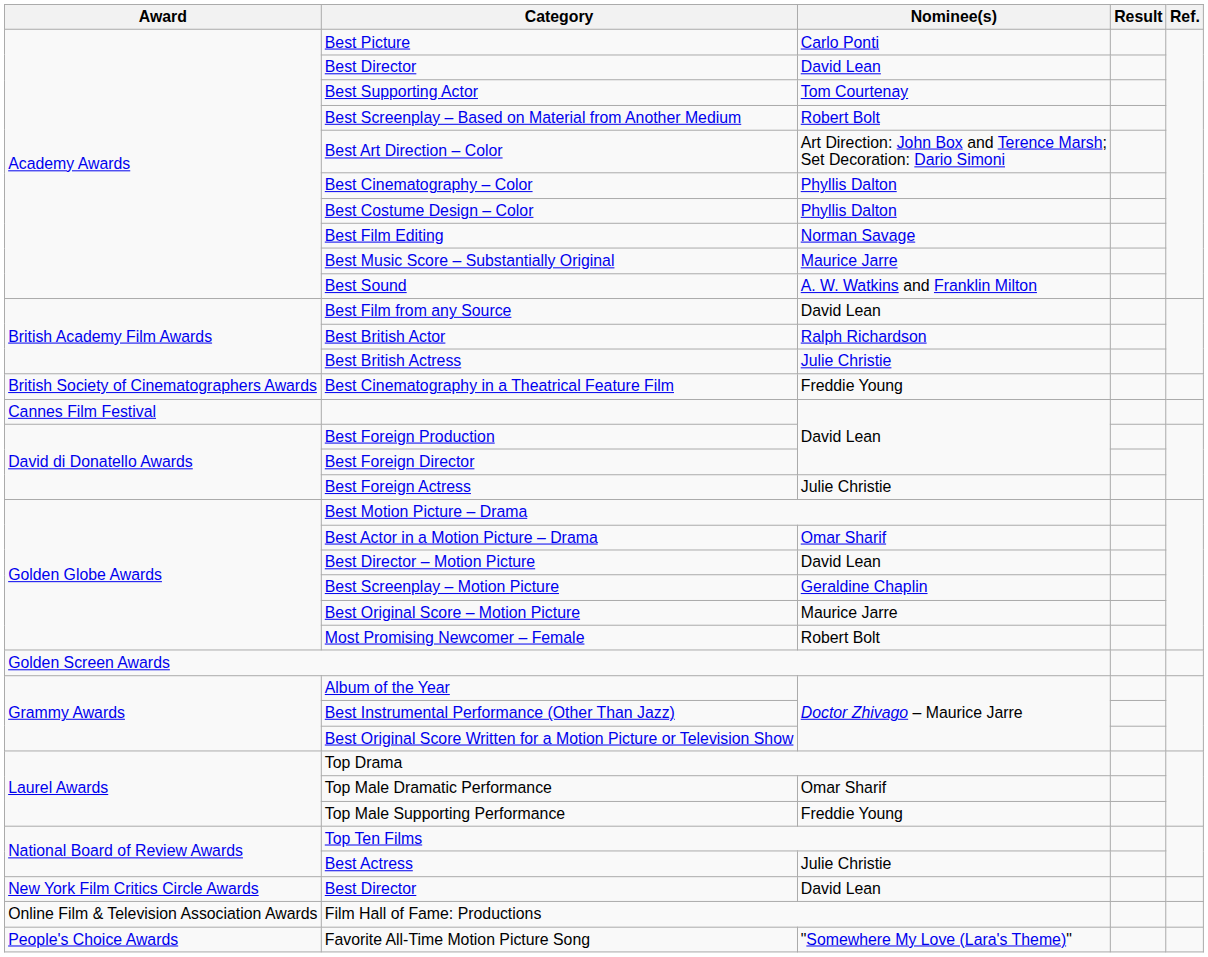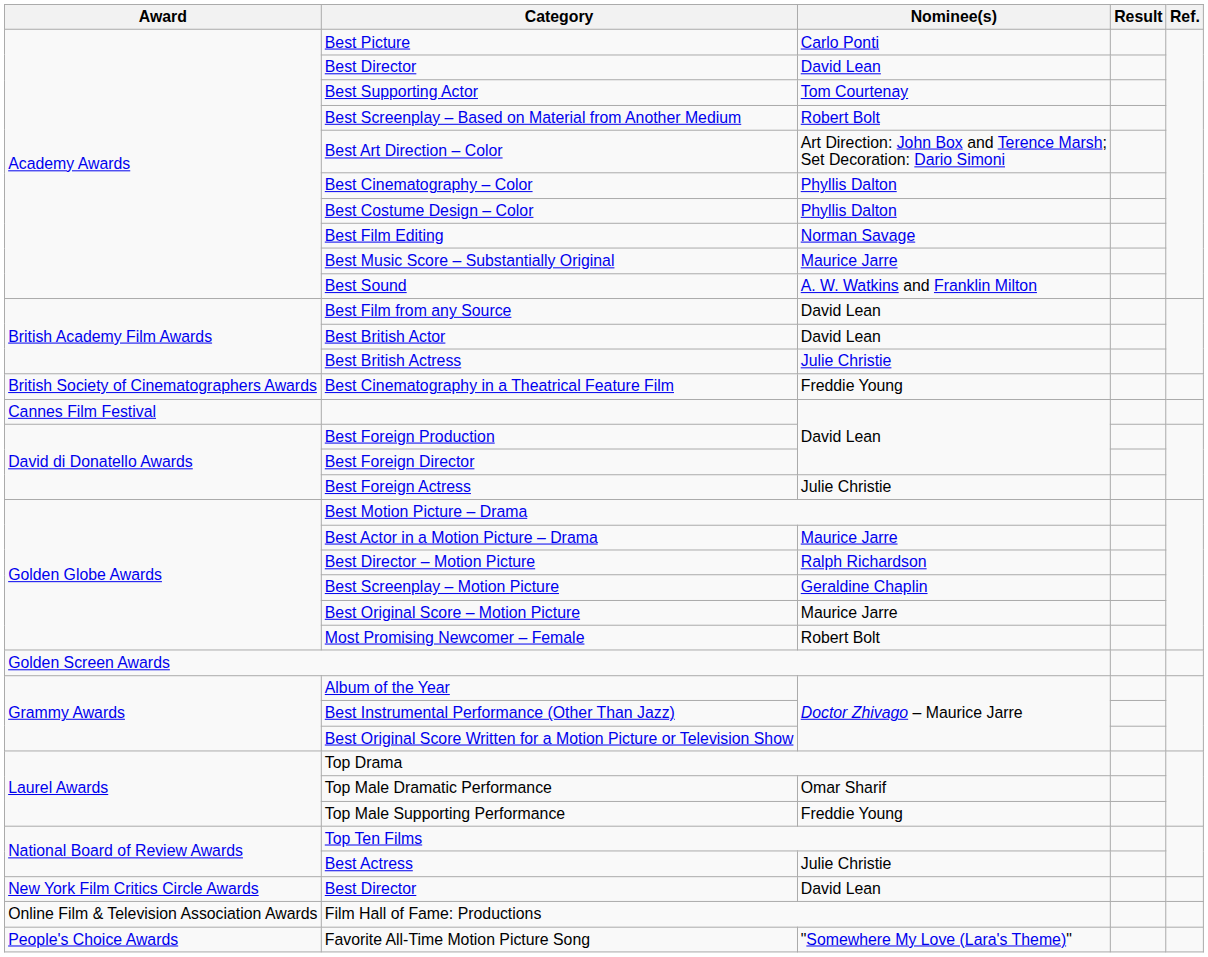 <table class="wikitable plainrowheaders">
 <tr>
 <th>Award</th>
 <th>Category</th>
 <th>Nominee(s)</th>
 <th>Result</th>
 <th>Ref.</th>
 </tr>
 <tr>
 <td rowspan="10"><a href='#'>Academy Awards</a></td>
 <td><a href='#'>Best Picture</a></td>
 <td><a href='#'>Carlo Ponti</a></td>
 <td></td>
 <td align="center" rowspan="10"> <br> </td>
 </tr>
 <tr>
 <td><a href='#'>Best Director</a></td>
 <td><a href='#'>David Lean</a></td>
 <td></td>
 </tr>
 <tr>
 <td><a href='#'>Best Supporting Actor</a></td>
 <td><a href='#'>Tom Courtenay</a></td>
 <td></td>
 </tr>
 <tr>
 <td><a href='#'>Best Screenplay – Based on Material from Another Medium</a></td>
 <td><a href='#'>Robert Bolt</a></td>
 <td></td>
 </tr>
 <tr>
 <td><a href='#'>Best Art Direction – Color</a></td>
 <td>Art Direction: <a href='#'>John Box</a> and <a href='#'>Terence Marsh</a>; <br> Set Decoration: <a href='#'>Dario Simoni</a></td>
 <td></td>
 </tr>
 <tr>
 <td><a href='#'>Best Cinematography – Color</a></td>
 <td><a href='#'>Phyllis Dalton</a></td>
 <td></td>
 </tr>
 <tr>
 <td><a href='#'>Best Costume Design – Color</a></td>
 <td><a href='#'>Phyllis Dalton</a></td>
 <td></td>
 </tr>
 <tr>
 <td><a href='#'>Best Film Editing</a></td>
 <td><a href='#'>Norman Savage</a></td>
 <td></td>
 </tr>
 <tr>
 <td><a href='#'>Best Music Score – Substantially Original</a></td>
 <td><a href='#'>Maurice Jarre</a></td>
 <td></td>
 </tr>
 <tr>
 <td><a href='#'>Best Sound</a></td>
 <td><a href='#'>A. W. Watkins</a> and <a href='#'>Franklin Milton</a></td>
 <td></td>
 </tr>
 <tr>
 <td rowspan="3"><a href='#'>British Academy Film Awards</a></td>
 <td><a href='#'>Best Film from any Source</a></td>
 <td>David Lean</td>
 <td></td>
 <td align="center" rowspan="3"></td>
 </tr>
 <tr>
 <td><a href='#'>Best British Actor</a></td>
-<td><a href='#'>Ralph Richardson</a> </td>
+<td>David Lean</td>
 <td></td>
 </tr>
 <tr>
 <td><a href='#'>Best British Actress</a></td>
 <td><a href='#'>Julie Christie</a> </td>
 <td></td>
 </tr>
 <tr>
 <td><a href='#'>British Society of Cinematographers Awards</a></td>
 <td><a href='#'>Best Cinematography in a Theatrical Feature Film</a></td>
 <td>Freddie Young</td>
 <td></td>
 <td align="center"></td>
 </tr>
 <tr>
 <td><a href='#'>Cannes Film Festival</a></td>
 <td></td>
 <td rowspan="3">David Lean</td>
 <td></td>
 <td align="center"></td>
 </tr>
 <tr>
 <td rowspan="3"><a href='#'>David di Donatello Awards</a></td>
 <td><a href='#'>Best Foreign Production</a></td>
 <td></td>
 <td align="center" rowspan="3"></td>
 </tr>
 <tr>
 <td><a href='#'>Best Foreign Director</a></td>
 <td></td>
 </tr>
 <tr>
 <td><a href='#'>Best Foreign Actress</a></td>
 <td>Julie Christie</td>
 <td></td>
 </tr>
 <tr>
 <td rowspan="6"><a href='#'>Golden Globe Awards</a></td>
 <td colspan="2"><a href='#'>Best Motion Picture – Drama</a></td>
 <td></td>
 <td align="center" rowspan="6"></td>
 </tr>
 <tr>
 <td><a href='#'>Best Actor in a Motion Picture – Drama</a></td>
-<td><a href='#'>Omar Sharif</a></td>
+<td><a href='#'>Maurice Jarre</a></td>
 <td></td>
 </tr>
 <tr>
 <td><a href='#'>Best Director – Motion Picture</a></td>
-<td>David Lean</td>
+<td><a href='#'>Ralph Richardson</a> </td>
 <td></td>
 </tr>
 <tr>
 <td><a href='#'>Best Screenplay – Motion Picture</a></td>
 <td><a href='#'>Geraldine Chaplin</a></td>
 <td></td>
 </tr>
 <tr>
 <td><a href='#'>Best Original Score – Motion Picture</a></td>
 <td>Maurice Jarre</td>
 <td></td>
 </tr>
 <tr>
 <td><a href='#'>Most Promising Newcomer – Female</a></td>
 <td>Robert Bolt</td>
 <td></td>
 </tr>
 <tr>
 <td colspan="3"><a href='#'>Golden Screen Awards</a></td>
 <td></td>
 <td align="center"></td>
 </tr>
 <tr>
 <td rowspan="3"><a href='#'>Grammy Awards</a></td>
 <td><a href='#'>Album of the Year</a></td>
 <td rowspan="3"><em><a href='#'>Doctor Zhivago</a></em> – Maurice Jarre</td>
 <td></td>
 <td align="center" rowspan="3"></td>
 </tr>
 <tr>
 <td><a href='#'>Best Instrumental Performance (Other Than Jazz)</a></td>
 <td></td>
 </tr>
 <tr>
 <td><a href='#'>Best Original Score Written for a Motion Picture or Television Show</a></td>
 <td></td>
 </tr>
 <tr>
 <td rowspan="3"><a href='#'>Laurel Awards</a></td>
 <td colspan="2">Top Drama</td>
 <td></td>
 <td align="center" rowspan="3"></td>
 </tr>
 <tr>
 <td>Top Male Dramatic Performance</td>
 <td>Omar Sharif</td>
 <td></td>
 </tr>
 <tr>
 <td>Top Male Supporting Performance</td>
 <td>Freddie Young</td>
 <td></td>
 </tr>
 <tr>
 <td rowspan="2"><a href='#'>National Board of Review Awards</a></td>
 <td colspan="2"><a href='#'>Top Ten Films</a></td>
 <td></td>
 <td align="center" rowspan="2"></td>
 </tr>
 <tr>
 <td><a href='#'>Best Actress</a></td>
 <td>Julie Christie </td>
 <td></td>
 </tr>
 <tr>
 <td><a href='#'>New York Film Critics Circle Awards</a></td>
 <td><a href='#'>Best Director</a></td>
 <td>David Lean</td>
 <td></td>
 <td align="center"></td>
 </tr>
 <tr>
 <td>Online Film & Television Association Awards</td>
 <td colspan="2">Film Hall of Fame: Productions</td>
 <td></td>
 <td align="center"></td>
 </tr>
 <tr>
 <td><a href='#'>People's Choice Awards</a></td>
 <td>Favorite All-Time Motion Picture Song</td>
 <td>"<a href='#'>Somewhere My Love (Lara's Theme)</a>"</td>
 <td></td>
 <td align="center"></td>
 </tr>
 </table>
